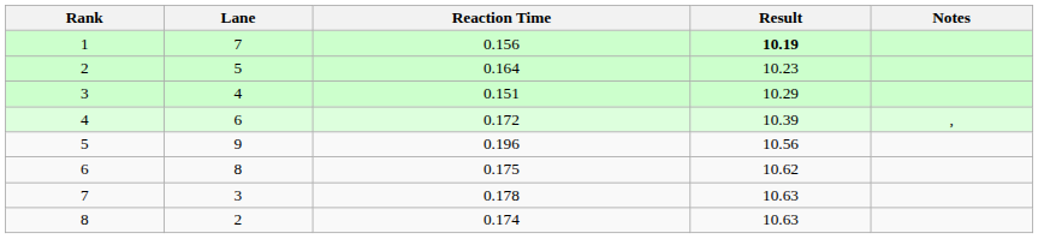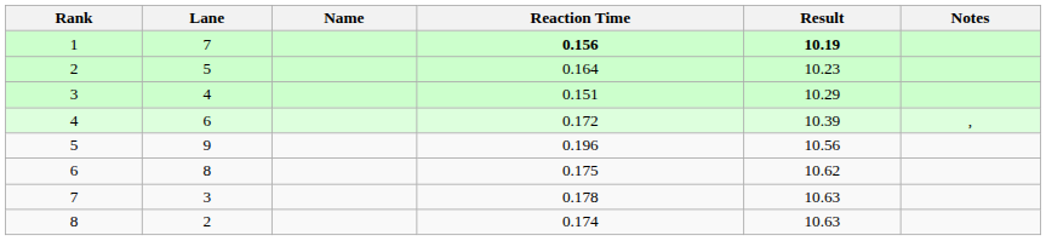 <table class="wikitable" style="text-align:center;width: 65%">
 <tr>
 <th>Rank</th>
 <th>Lane</th>
+<th>Name</th>
 <th>Reaction Time</th>
 <th>Result</th>
 <th>Notes</th>
 </tr>
 <tr bgcolor=ccffcc>
 <td>1</td>
 <td>7</td>
-<td>0.156</td>
+<td align="left"></td>
+<td><strong>0.156</strong></td>
 <td><strong>10.19</strong></td>
 <td></td>
 </tr>
 <tr bgcolor=ccffcc>
 <td>2</td>
 <td>5</td>
+<td align="left"></td>
 <td>0.164</td>
 <td>10.23</td>
 <td></td>
 </tr>
 <tr bgcolor=ccffcc>
 <td>3</td>
 <td>4</td>
+<td align="left"></td>
 <td>0.151</td>
 <td>10.29</td>
 <td></td>
 </tr>
 <tr bgcolor=ddffdd>
 <td>4</td>
 <td>6</td>
+<td align="left"></td>
 <td>0.172</td>
 <td>10.39</td>
 <td>, </td>
 </tr>
 <tr>
 <td>5</td>
 <td>9</td>
+<td align="left"></td>
 <td>0.196</td>
 <td>10.56</td>
 <td></td>
 </tr>
 <tr>
 <td>6</td>
 <td>8</td>
+<td align="left"></td>
 <td>0.175</td>
 <td>10.62</td>
 <td></td>
 </tr>
 <tr>
 <td>7</td>
 <td>3</td>
+<td align="left"></td>
 <td>0.178</td>
 <td>10.63</td>
 <td></td>
 </tr>
 <tr>
 <td>8</td>
 <td>2</td>
+<td align="left"></td>
 <td>0.174</td>
 <td>10.63</td>
 <td></td>
 </tr>
 </table>
